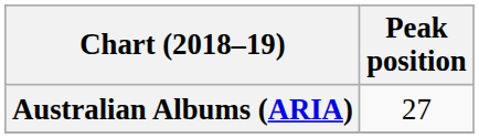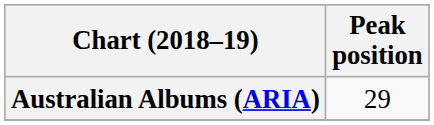 <table class="wikitable sortable plainrowheaders" style="text-align:center">
 <tr>
 <th scope="col">Chart (2018–19)</th>
 <th scope="col">Peak<br>position</th>
 </tr>
 <tr>
 <th scope="row">Australian Albums (<a href='#'>ARIA</a>)</th>
-<td>27</td>
+<td>29</td>
 </tr>
 <tr>
 </tr>
 <tr>
 </tr>
 <tr>
 </tr>
 <tr>
 </tr>
 <tr>
 </tr>
 <tr>
 </tr>
 </table>
